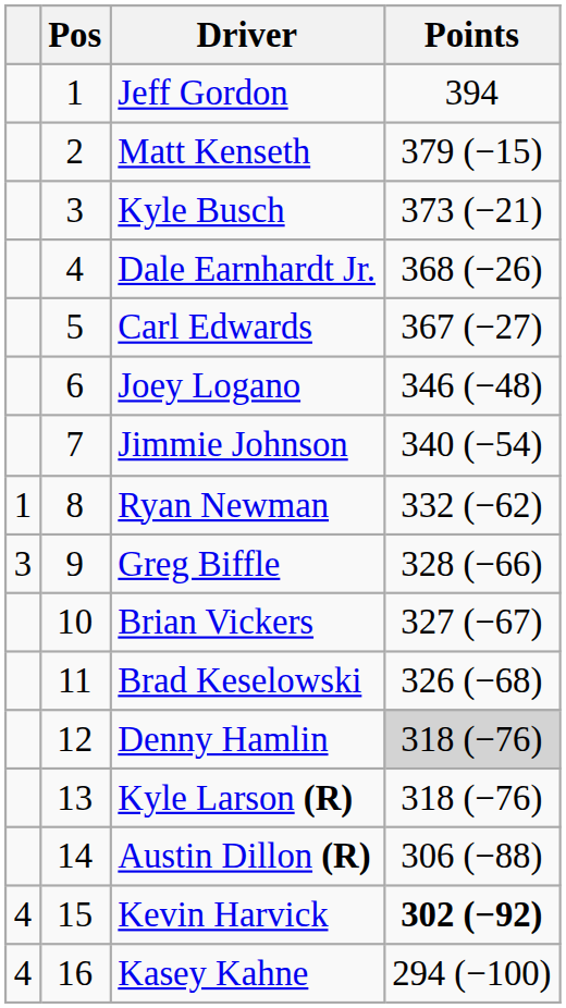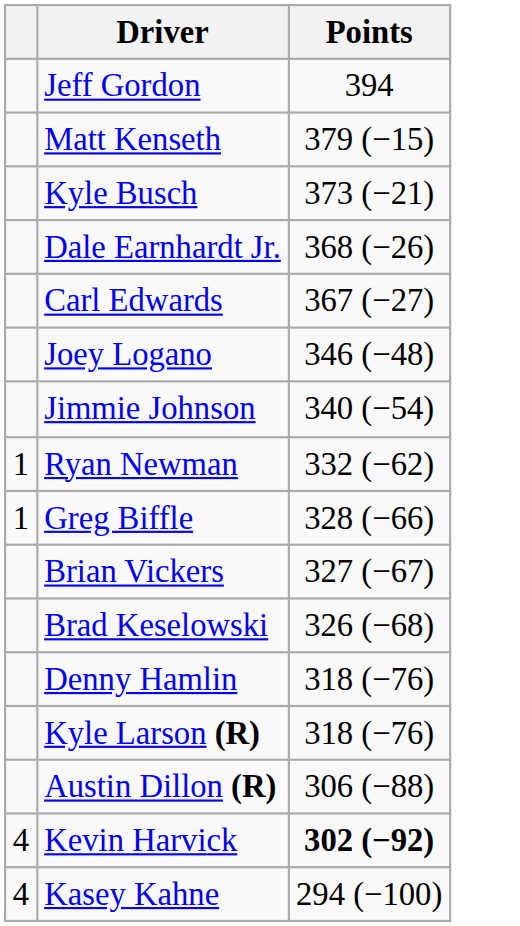 <table class="wikitable" style="font-size: 95%;">
 <tr>
 <th></th>
-<th>Pos</th>
 <th>Driver</th>
 <th>Points</th>
 </tr>
 <tr>
 <td align="left"></td>
-<td style="text-align:center;">1</td>
 <td><a href='#'>Jeff Gordon</a></td>
 <td style="text-align:center;">394</td>
 </tr>
 <tr>
 <td align="left"></td>
-<td style="text-align:center;">2</td>
 <td><a href='#'>Matt Kenseth</a></td>
 <td style="text-align:center;">379 (−15)</td>
 </tr>
 <tr>
 <td align="left"></td>
-<td style="text-align:center;">3</td>
 <td><a href='#'>Kyle Busch</a></td>
 <td style="text-align:center;">373 (−21)</td>
 </tr>
 <tr>
 <td align="left"></td>
-<td style="text-align:center;">4</td>
 <td><a href='#'>Dale Earnhardt Jr.</a></td>
 <td style="text-align:center;">368 (−26)</td>
 </tr>
 <tr>
 <td align="left"></td>
-<td style="text-align:center;">5</td>
 <td><a href='#'>Carl Edwards</a></td>
 <td style="text-align:center;">367 (−27)</td>
 </tr>
 <tr>
 <td align="left"></td>
-<td style="text-align:center;">6</td>
 <td><a href='#'>Joey Logano</a></td>
 <td style="text-align:center;">346 (−48)</td>
 </tr>
 <tr>
 <td align="left"></td>
-<td style="text-align:center;">7</td>
 <td><a href='#'>Jimmie Johnson</a></td>
 <td style="text-align:center;">340 (−54)</td>
 </tr>
 <tr>
 <td align="left"> 1</td>
-<td style="text-align:center;">8</td>
 <td><a href='#'>Ryan Newman</a></td>
 <td style="text-align:center;">332 (−62)</td>
 </tr>
 <tr>
-<td align="left"> 3</td>
-<td style="text-align:center;">9</td>
+<td align="left"> 1</td>
 <td><a href='#'>Greg Biffle</a></td>
 <td style="text-align:center;">328 (−66)</td>
 </tr>
 <tr>
 <td align="left"></td>
-<td style="text-align:center;">10</td>
 <td><a href='#'>Brian Vickers</a></td>
 <td style="text-align:center;">327 (−67)</td>
 </tr>
 <tr>
 <td align="left"></td>
-<td style="text-align:center;">11</td>
 <td><a href='#'>Brad Keselowski</a></td>
 <td style="text-align:center;">326 (−68)</td>
 </tr>
 <tr>
 <td align="left"></td>
-<td style="text-align:center;">12</td>
 <td><a href='#'>Denny Hamlin</a></td>
-<td style="background: lightgrey; text-align:center;">318 (−76)</td>
+<td style="text-align:center;">318 (−76)</td>
 </tr>
 <tr>
 <td align="left"></td>
-<td style="text-align:center;">13</td>
 <td><a href='#'>Kyle Larson</a> <strong>(R)</strong></td>
 <td style="text-align:center;">318 (−76)</td>
 </tr>
 <tr>
 <td align="left"></td>
-<td style="text-align:center;">14</td>
 <td><a href='#'>Austin Dillon</a> <strong>(R)</strong></td>
 <td style="text-align:center;">306 (−88)</td>
 </tr>
 <tr>
 <td align="left"> 4</td>
-<td style="text-align:center;">15</td>
 <td><a href='#'>Kevin Harvick</a></td>
 <td style="text-align:center;"><strong>302 (−92)</strong></td>
 </tr>
 <tr>
 <td align="left"> 4</td>
-<td style="text-align:center;">16</td>
 <td><a href='#'>Kasey Kahne</a></td>
 <td style="text-align:center;">294 (−100)</td>
 </tr>
 </table>
